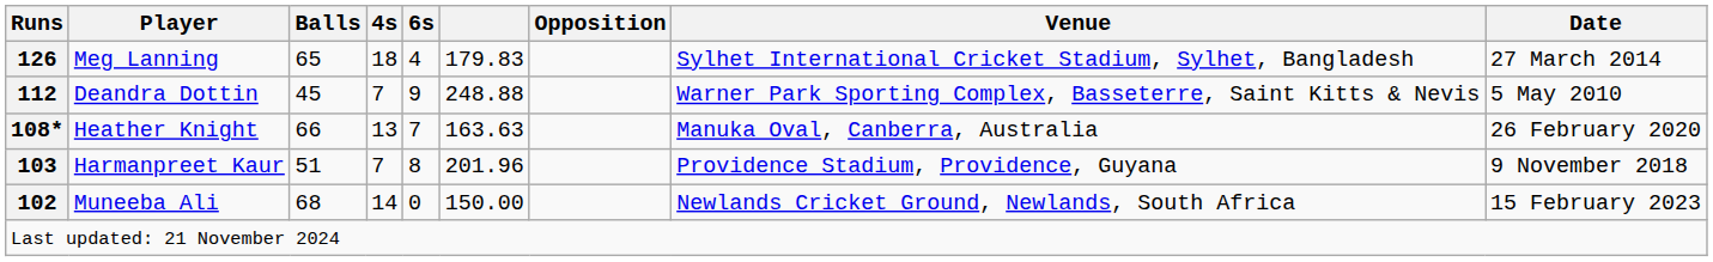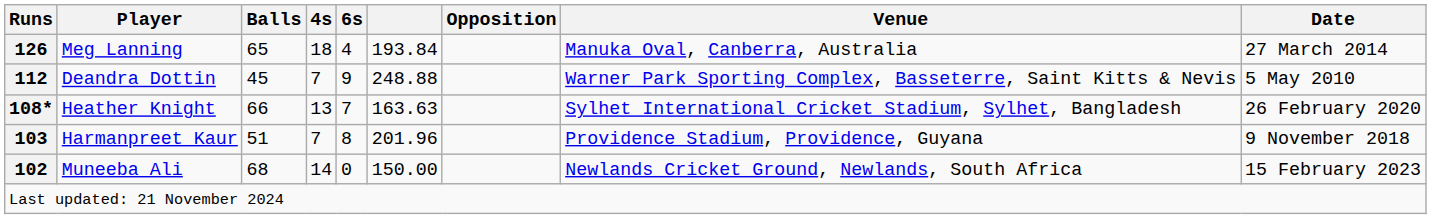 <table class="wikitable sortable">
 <tr>
 <th>Runs</th>
 <th>Player</th>
 <th>Balls</th>
 <th>4s</th>
 <th>6s</th>
 <th></th>
 <th>Opposition</th>
 <th>Venue</th>
 <th>Date</th>
 </tr>
 <tr>
 <th>126</th>
 <td> <a href='#'>Meg Lanning</a></td>
 <td>65</td>
 <td>18</td>
 <td>4</td>
-<td>179.83</td>
+<td>193.84</td>
 <td></td>
-<td><a href='#'>Sylhet International Cricket Stadium</a>, <a href='#'>Sylhet</a>, Bangladesh</td>
+<td><a href='#'>Manuka Oval</a>, <a href='#'>Canberra</a>, Australia</td>
 <td>27 March 2014</td>
 </tr>
 <tr>
 <th>112</th>
 <td> <a href='#'>Deandra Dottin</a></td>
 <td>45</td>
 <td>7</td>
 <td>9</td>
 <td>248.88</td>
 <td></td>
 <td><a href='#'>Warner Park Sporting Complex</a>, <a href='#'>Basseterre</a>, Saint Kitts & Nevis</td>
 <td>5 May 2010</td>
 </tr>
 <tr>
 <th>108*</th>
 <td> <a href='#'>Heather Knight</a></td>
 <td>66</td>
 <td>13</td>
 <td>7</td>
 <td>163.63</td>
 <td></td>
-<td><a href='#'>Manuka Oval</a>, <a href='#'>Canberra</a>, Australia</td>
+<td><a href='#'>Sylhet International Cricket Stadium</a>, <a href='#'>Sylhet</a>, Bangladesh</td>
 <td>26 February 2020</td>
 </tr>
 <tr>
 <th>103</th>
 <td> <a href='#'>Harmanpreet Kaur</a></td>
 <td>51</td>
 <td>7</td>
 <td>8</td>
 <td>201.96</td>
 <td></td>
 <td><a href='#'>Providence Stadium</a>, <a href='#'>Providence</a>, Guyana</td>
 <td>9 November 2018</td>
 </tr>
 <tr>
 <th>102</th>
 <td> <a href='#'>Muneeba Ali</a></td>
 <td>68</td>
 <td>14</td>
 <td>0</td>
 <td>150.00</td>
 <td></td>
 <td><a href='#'>Newlands Cricket Ground</a>, <a href='#'>Newlands</a>, South Africa</td>
 <td>15 February 2023</td>
 </tr>
 <tr>
 <td colspan="10"><small>Last updated: 21 November 2024</small></td>
 </tr>
 </table>
